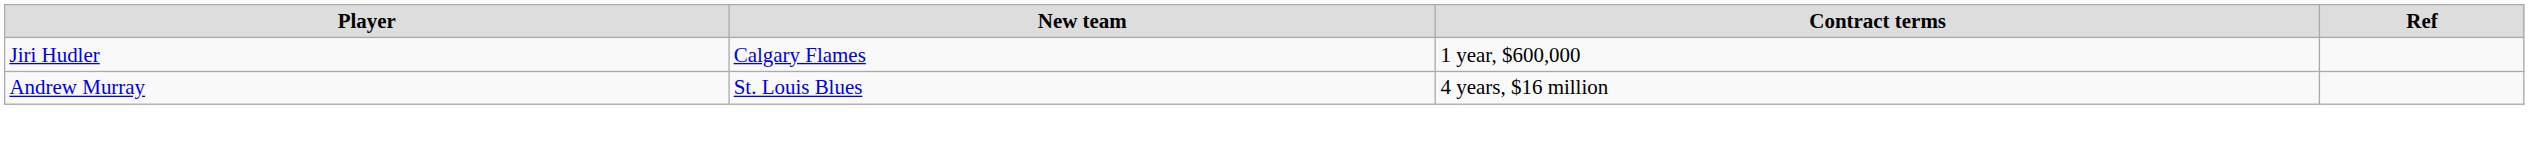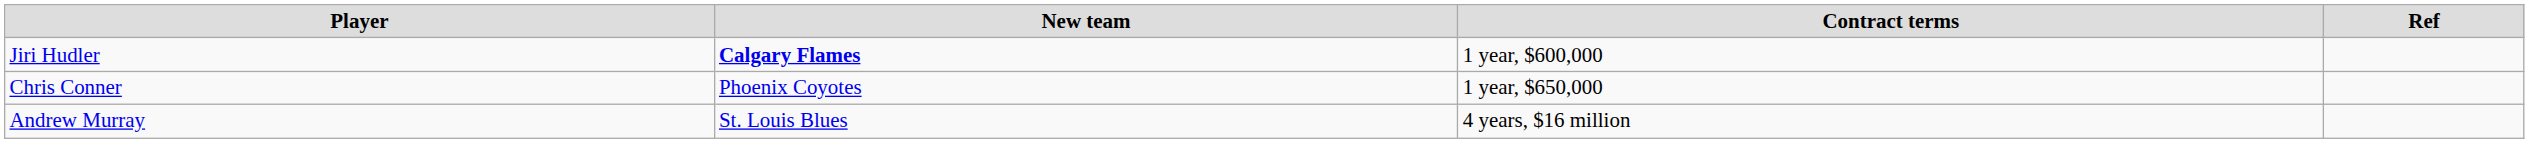 <table class="wikitable" style="width:97%;">
 <tr style="text-align:center; background:#ddd;">
 <td><strong>Player</strong></td>
 <td><strong>New team</strong></td>
 <td><strong>Contract terms</strong></td>
 <td><strong>Ref</strong></td>
 </tr>
 <tr>
 <td><a href='#'>Jiri Hudler</a></td>
-<td><a href='#'>Calgary Flames</a></td>
+<td><strong><a href='#'>Calgary Flames</a></strong></td>
 <td>1 year, $600,000</td>
+<td></td>
+</tr>
+<tr>
+<td><a href='#'>Chris Conner</a></td>
+<td><a href='#'>Phoenix Coyotes</a></td>
+<td>1 year, $650,000</td>
 <td></td>
 </tr>
 <tr>
 <td><a href='#'>Andrew Murray</a></td>
 <td><a href='#'>St. Louis Blues</a></td>
 <td>4 years, $16 million</td>
 <td></td>
 </tr>
 </table>
